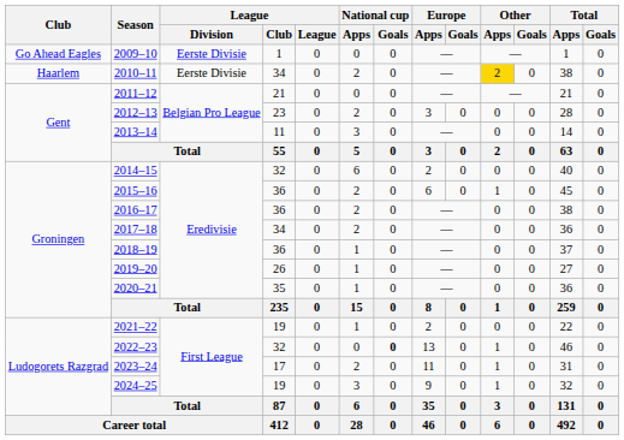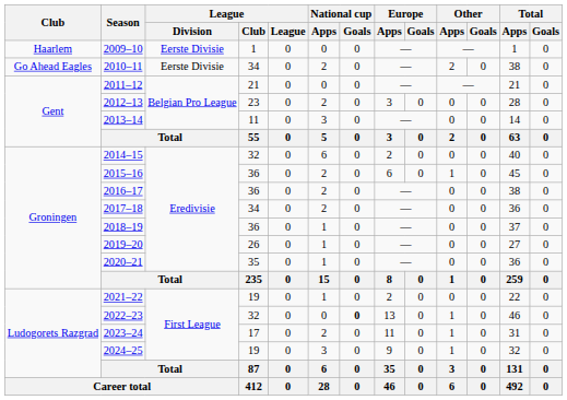 <table class="wikitable" style="text-align:center">
 <tr>
 <th rowspan="2">Club</th>
 <th rowspan="2">Season</th>
 <th colspan="3">League</th>
 <th colspan="2">National cup</th>
 <th colspan="2">Europe</th>
 <th colspan="2">Other</th>
 <th colspan="2">Total</th>
 </tr>
 <tr>
 <th>Division</th>
 <th>Club</th>
 <th>League</th>
 <th>Apps</th>
 <th>Goals</th>
 <th>Apps</th>
 <th>Goals</th>
 <th>Apps</th>
 <th>Goals</th>
 <th>Apps</th>
 <th>Goals</th>
 </tr>
 <tr>
-<td><a href='#'>Go Ahead Eagles</a></td>
+<td><a href='#'>Haarlem</a></td>
 <td><a href='#'>2009–10</a></td>
 <td><a href='#'>Eerste Divisie</a></td>
 <td>1</td>
 <td>0</td>
 <td>0</td>
 <td>0</td>
 <td colspan="2">—</td>
 <td colspan="2">—</td>
 <td>1</td>
 <td>0</td>
 </tr>
 <tr>
-<td><a href='#'>Haarlem</a></td>
+<td><a href='#'>Go Ahead Eagles</a></td>
 <td><a href='#'>2010–11</a></td>
 <td>Eerste Divisie</td>
 <td>34</td>
 <td>0</td>
 <td>2</td>
 <td>0</td>
 <td colspan="2">—</td>
-<td style="background: gold;">2</td>
+<td>2</td>
 <td>0</td>
 <td>38</td>
 <td>0</td>
 </tr>
 <tr>
 <td rowspan="4"><a href='#'>Gent</a></td>
 <td><a href='#'>2011–12</a></td>
 <td rowspan="3"><a href='#'>Belgian Pro League</a></td>
 <td>21</td>
 <td>0</td>
 <td>0</td>
 <td>0</td>
 <td colspan="2">—</td>
 <td colspan="2">—</td>
 <td>21</td>
 <td>0</td>
 </tr>
 <tr>
 <td><a href='#'>2012–13</a></td>
 <td>23</td>
 <td>0</td>
 <td>2</td>
 <td>0</td>
 <td>3</td>
 <td>0</td>
 <td>0</td>
 <td>0</td>
 <td>28</td>
 <td>0</td>
 </tr>
 <tr>
 <td><a href='#'>2013–14</a></td>
 <td>11</td>
 <td>0</td>
 <td>3</td>
 <td>0</td>
 <td colspan="2">—</td>
 <td>0</td>
 <td>0</td>
 <td>14</td>
 <td>0</td>
 </tr>
 <tr>
 <th colspan="2">Total</th>
 <th>55</th>
 <th>0</th>
 <th>5</th>
 <th>0</th>
 <th>3</th>
 <th>0</th>
 <th>2</th>
 <th>0</th>
 <th>63</th>
 <th>0</th>
 </tr>
 <tr>
 <td rowspan="8"><a href='#'>Groningen</a></td>
 <td><a href='#'>2014–15</a></td>
 <td rowspan="7"><a href='#'>Eredivisie</a></td>
 <td>32</td>
 <td>0</td>
 <td>6</td>
 <td>0</td>
 <td>2</td>
 <td>0</td>
 <td>0</td>
 <td>0</td>
 <td>40</td>
 <td>0</td>
 </tr>
 <tr>
 <td><a href='#'>2015–16</a></td>
 <td>36</td>
 <td>0</td>
 <td>2</td>
 <td>0</td>
 <td>6</td>
 <td>0</td>
 <td>1</td>
 <td>0</td>
 <td>45</td>
 <td>0</td>
 </tr>
 <tr>
 <td><a href='#'>2016–17</a></td>
 <td>36</td>
 <td>0</td>
 <td>2</td>
 <td>0</td>
 <td colspan="2">—</td>
 <td>0</td>
 <td>0</td>
 <td>38</td>
 <td>0</td>
 </tr>
 <tr>
 <td><a href='#'>2017–18</a></td>
 <td>34</td>
 <td>0</td>
 <td>2</td>
 <td>0</td>
 <td colspan="2">—</td>
 <td>0</td>
 <td>0</td>
 <td>36</td>
 <td>0</td>
 </tr>
 <tr>
 <td><a href='#'>2018–19</a></td>
 <td>36</td>
 <td>0</td>
 <td>1</td>
 <td>0</td>
 <td colspan="2">—</td>
 <td>0</td>
 <td>0</td>
 <td>37</td>
 <td>0</td>
 </tr>
 <tr>
 <td><a href='#'>2019–20</a></td>
 <td>26</td>
 <td>0</td>
 <td>1</td>
 <td>0</td>
 <td colspan="2">—</td>
 <td>0</td>
 <td>0</td>
 <td>27</td>
 <td>0</td>
 </tr>
 <tr>
 <td><a href='#'>2020–21</a></td>
 <td>35</td>
 <td>0</td>
 <td>1</td>
 <td>0</td>
 <td colspan="2">—</td>
 <td>0</td>
 <td>0</td>
 <td>36</td>
 <td>0</td>
 </tr>
 <tr>
 <th colspan="2">Total</th>
 <th>235</th>
 <th>0</th>
 <th>15</th>
 <th>0</th>
 <th>8</th>
 <th>0</th>
 <th>1</th>
 <th>0</th>
 <th>259</th>
 <th>0</th>
 </tr>
 <tr>
 <td rowspan="5"><a href='#'>Ludogorets Razgrad</a></td>
 <td><a href='#'>2021–22</a></td>
 <td rowspan="4"><a href='#'>First League</a></td>
 <td>19</td>
 <td>0</td>
 <td>1</td>
 <td>0</td>
 <td>2</td>
 <td>0</td>
 <td>0</td>
 <td>0</td>
 <td>22</td>
 <td>0</td>
 </tr>
 <tr>
 <td><a href='#'>2022–23</a></td>
 <td>32</td>
 <td>0</td>
 <td>0</td>
 <td><strong>0</strong></td>
 <td>13</td>
 <td>0</td>
 <td>1</td>
 <td>0</td>
 <td>46</td>
 <td>0</td>
 </tr>
 <tr>
 <td><a href='#'>2023–24</a></td>
 <td>17</td>
 <td>0</td>
 <td>2</td>
 <td>0</td>
 <td>11</td>
 <td>0</td>
 <td>1</td>
 <td>0</td>
 <td>31</td>
 <td>0</td>
 </tr>
 <tr>
 <td><a href='#'>2024–25</a></td>
 <td>19</td>
 <td>0</td>
 <td>3</td>
 <td>0</td>
 <td>9</td>
 <td>0</td>
 <td>1</td>
 <td>0</td>
 <td>32</td>
 <td>0</td>
 </tr>
 <tr>
 <th colspan="2">Total</th>
 <th>87</th>
 <th>0</th>
 <th>6</th>
 <th>0</th>
 <th>35</th>
 <th>0</th>
 <th>3</th>
 <th>0</th>
 <th>131</th>
 <th>0</th>
 </tr>
 <tr>
 <th colspan="3">Career total</th>
 <th>412</th>
 <th>0</th>
 <th>28</th>
 <th>0</th>
 <th>46</th>
 <th>0</th>
 <th>6</th>
 <th>0</th>
 <th>492</th>
 <th>0</th>
 </tr>
 </table>
